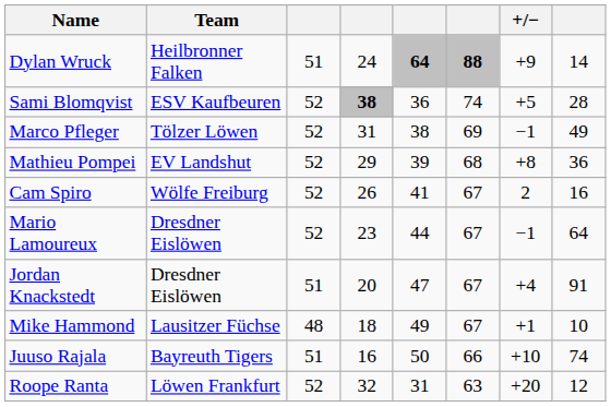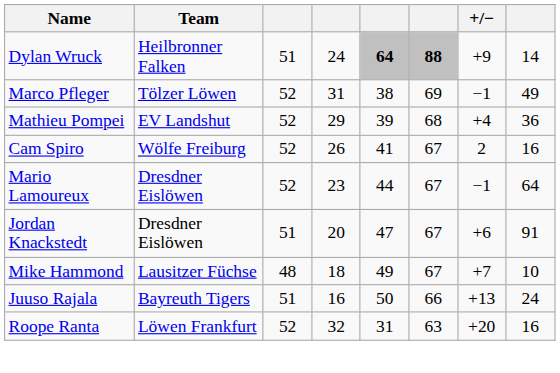 <table class="wikitable sortable" style="text-align:center; width:40%">
 <tr class="hintergrundfarbe5">
 <th width="20%" class="unsortable">Name</th>
 <th width="20%" class="unsortable">Team</th>
 <th width="7.5%"></th>
 <th width="7.5%"></th>
 <th width="7.5%"></th>
 <th width="7.5%"></th>
 <th width="7.5%">+/−</th>
 <th width="7.5%"></th>
 </tr>
 <tr>
 <td align="left"><a href='#'>Dylan Wruck</a></td>
 <td align="left"><a href='#'>Heilbronner Falken</a></td>
 <td>51</td>
 <td>24</td>
 <td bgcolor="silver"><strong>64</strong></td>
 <td bgcolor="silver"><strong>88</strong></td>
 <td>+9</td>
 <td>14</td>
 </tr>
 <tr>
-<td align="left"><a href='#'>Sami Blomqvist</a></td>
-<td align="left"><a href='#'>ESV Kaufbeuren</a></td>
-<td>52</td>
-<td bgcolor="silver"><strong>38</strong></td>
-<td>36</td>
-<td>74</td>
-<td>+5</td>
-<td>28</td>
-</tr>
-<tr>
 <td align="left"><a href='#'>Marco Pfleger</a></td>
 <td align="left"><a href='#'>Tölzer Löwen</a></td>
 <td>52</td>
 <td>31</td>
 <td>38</td>
 <td>69</td>
 <td>−1</td>
 <td>49</td>
 </tr>
 <tr>
 <td align="left"><a href='#'>Mathieu Pompei</a></td>
 <td align="left"><a href='#'>EV Landshut</a></td>
 <td>52</td>
 <td>29</td>
 <td>39</td>
 <td>68</td>
-<td>+8</td>
+<td>+4</td>
 <td>36</td>
 </tr>
 <tr>
 <td align="left"><a href='#'>Cam Spiro</a></td>
 <td align="left"><a href='#'>Wölfe Freiburg</a></td>
 <td>52</td>
 <td>26</td>
 <td>41</td>
 <td>67</td>
 <td>2</td>
 <td>16</td>
 </tr>
 <tr>
 <td align="left"><a href='#'>Mario Lamoureux</a></td>
 <td align="left"><a href='#'>Dresdner Eislöwen</a></td>
 <td>52</td>
 <td>23</td>
 <td>44</td>
 <td>67</td>
 <td>−1</td>
 <td>64</td>
 </tr>
 <tr>
 <td align="left"><a href='#'>Jordan Knackstedt</a></td>
 <td align="left">Dresdner Eislöwen</td>
 <td>51</td>
 <td>20</td>
 <td>47</td>
 <td>67</td>
-<td>+4</td>
+<td>+6</td>
 <td>91</td>
 </tr>
 <tr>
 <td align="left"><a href='#'>Mike Hammond</a></td>
 <td align="left"><a href='#'>Lausitzer Füchse</a></td>
 <td>48</td>
 <td>18</td>
 <td>49</td>
 <td>67</td>
-<td>+1</td>
+<td>+7</td>
 <td>10</td>
 </tr>
 <tr>
 <td align="left"><a href='#'>Juuso Rajala</a></td>
 <td align="left"><a href='#'>Bayreuth Tigers</a></td>
 <td>51</td>
 <td>16</td>
 <td>50</td>
 <td>66</td>
-<td>+10</td>
-<td>74</td>
+<td>+13</td>
+<td>24</td>
 </tr>
 <tr>
 <td align="left"><a href='#'>Roope Ranta</a></td>
 <td align="left"><a href='#'>Löwen Frankfurt</a></td>
 <td>52</td>
 <td>32</td>
 <td>31</td>
 <td>63</td>
 <td>+20</td>
-<td>12</td>
+<td>16</td>
 </tr>
 </table>
